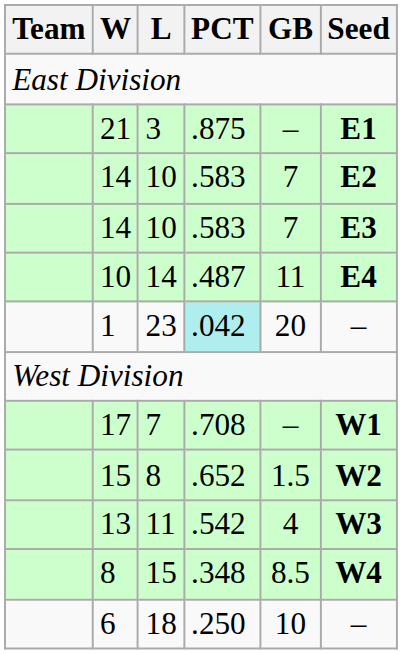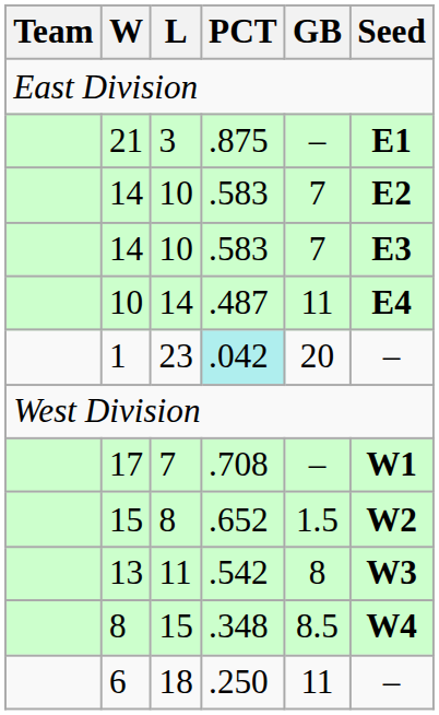 <table class=wikitable>
 <tr>
 <th>Team</th>
 <th>W</th>
 <th>L</th>
 <th>PCT</th>
 <th>GB</th>
 <th>Seed</th>
 </tr>
 <tr>
 <td colspan=6><em>East Division</em></td>
 </tr>
 <tr bgcolor=#ccffcc>
 <td></td>
 <td>21</td>
 <td>3</td>
 <td>.875</td>
 <td style="text-align:center;">–</td>
 <td style="text-align:center;"><strong>E1</strong></td>
 </tr>
 <tr bgcolor=#ccffcc>
 <td></td>
 <td>14</td>
 <td>10</td>
 <td>.583</td>
 <td style="text-align:center;">7</td>
 <td style="text-align:center;"><strong>E2</strong></td>
 </tr>
 <tr bgcolor=#ccffcc>
 <td></td>
 <td>14</td>
 <td>10</td>
 <td>.583</td>
 <td style="text-align:center;">7</td>
 <td style="text-align:center;"><strong>E3</strong></td>
 </tr>
 <tr bgcolor=#ccffcc>
 <td></td>
 <td>10</td>
 <td>14</td>
 <td>.487</td>
 <td style="text-align:center;">11</td>
 <td style="text-align:center;"><strong>E4</strong></td>
 </tr>
 <tr>
 <td></td>
 <td>1</td>
 <td>23</td>
 <td style="background: paleturquoise;">.042</td>
 <td style="text-align:center;">20</td>
 <td style="text-align:center;">–</td>
 </tr>
 <tr>
 <td colspan=6><em>West Division</em></td>
 </tr>
 <tr bgcolor=#ccffcc>
 <td></td>
 <td>17</td>
 <td>7</td>
 <td>.708</td>
 <td style="text-align:center;">–</td>
 <td style="text-align:center;"><strong>W1</strong></td>
 </tr>
 <tr bgcolor=#ccffcc>
 <td></td>
 <td>15</td>
 <td>8</td>
 <td>.652</td>
 <td style="text-align:center;">1.5</td>
 <td style="text-align:center;"><strong>W2</strong></td>
 </tr>
 <tr bgcolor=#ccffcc>
 <td></td>
 <td>13</td>
 <td>11</td>
 <td>.542</td>
-<td style="text-align:center;">4</td>
+<td style="text-align:center;">8</td>
 <td style="text-align:center;"><strong>W3</strong></td>
 </tr>
 <tr bgcolor=#ccffcc>
 <td></td>
 <td>8</td>
 <td>15</td>
 <td>.348</td>
 <td style="text-align:center;">8.5</td>
 <td style="text-align:center;"><strong>W4</strong></td>
 </tr>
 <tr>
 <td></td>
 <td>6</td>
 <td>18</td>
 <td>.250</td>
-<td style="text-align:center;">10</td>
+<td style="text-align:center;">11</td>
 <td style="text-align:center;">–</td>
 </tr>
 </table>
